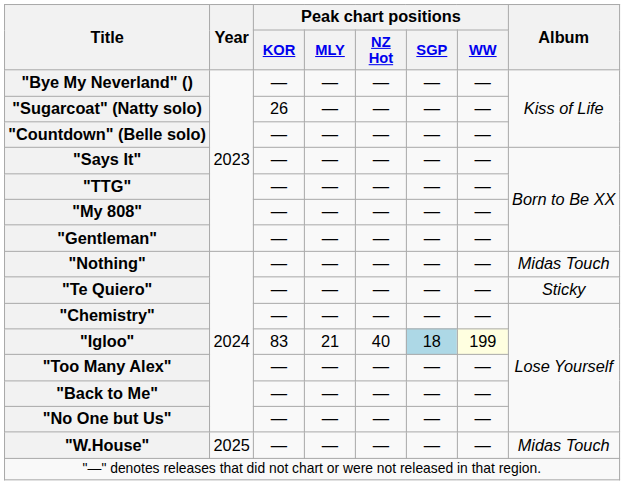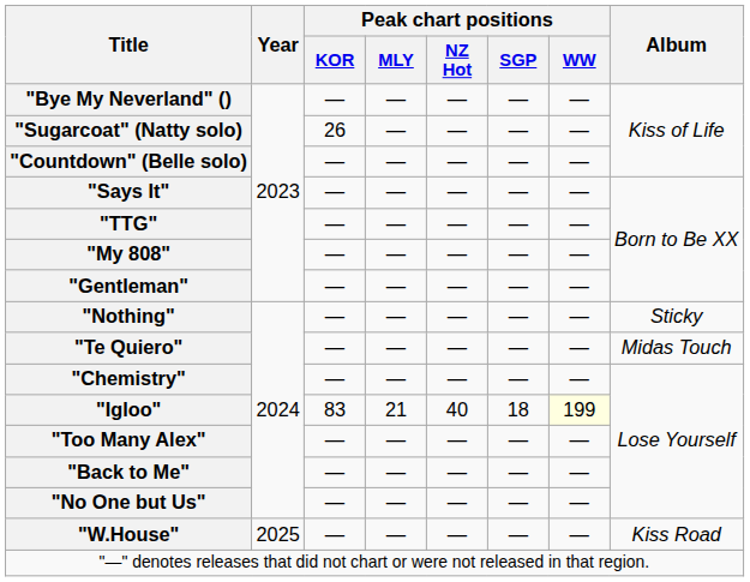 <table class="wikitable plainrowheaders" style="text-align:center">
 <tr>
 <th scope="col" rowspan="2">Title</th>
 <th scope="col" rowspan="2">Year</th>
 <th scope="col" colspan="5">Peak chart positions</th>
 <th scope="col" rowspan="2">Album</th>
 </tr>
 <tr>
 <th scope="col" style="font-size:90%; width:3em"><a href='#'>KOR</a><br></th>
 <th scope="col" style="font-size:90%; width:3em"><a href='#'>MLY</a><br></th>
 <th scope="col" style="font-size:90%; width:3em"><a href='#'>NZ<br>Hot</a><br></th>
 <th scope="col" style="font-size:90%; width:3em"><a href='#'>SGP</a><br></th>
 <th scope="col" style="font-size:90%; width:3em"><a href='#'>WW</a><br></th>
 </tr>
 <tr>
 <th scope="row">"Bye My Neverland" ()</th>
 <td rowspan="7">2023</td>
 <td>—</td>
 <td>—</td>
 <td>—</td>
 <td>—</td>
 <td>—</td>
 <td rowspan="3"><em>Kiss of Life</em></td>
 </tr>
 <tr>
 <th scope="row">"Sugarcoat" (Natty solo)</th>
 <td>26</td>
 <td>—</td>
 <td>—</td>
 <td>—</td>
 <td>—</td>
 </tr>
 <tr>
 <th scope="row">"Countdown" (Belle solo)</th>
 <td>—</td>
 <td>—</td>
 <td>—</td>
 <td>—</td>
 <td>—</td>
 </tr>
 <tr>
 <th scope="row">"Says It"</th>
 <td>—</td>
 <td>—</td>
 <td>—</td>
 <td>—</td>
 <td>—</td>
 <td rowspan="4"><em>Born to Be XX</em></td>
 </tr>
 <tr>
 <th scope="row">"TTG"</th>
 <td>—</td>
 <td>—</td>
 <td>—</td>
 <td>—</td>
 <td>—</td>
 </tr>
 <tr>
 <th scope="row">"My 808"</th>
 <td>—</td>
 <td>—</td>
 <td>—</td>
 <td>—</td>
 <td>—</td>
 </tr>
 <tr>
 <th scope="row">"Gentleman"</th>
 <td>—</td>
 <td>—</td>
 <td>—</td>
 <td>—</td>
 <td>—</td>
 </tr>
 <tr>
 <th scope="row">"Nothing"</th>
 <td rowspan="7">2024</td>
 <td>—</td>
 <td>—</td>
 <td>—</td>
 <td>—</td>
 <td>—</td>
-<td><em>Midas Touch</em></td>
+<td><em>Sticky</em></td>
 </tr>
 <tr>
 <th scope="row">"Te Quiero"</th>
 <td>—</td>
 <td>—</td>
 <td>—</td>
 <td>—</td>
 <td>—</td>
-<td><em>Sticky</em></td>
+<td><em>Midas Touch</em></td>
 </tr>
 <tr>
 <th scope="row">"Chemistry"</th>
 <td>—</td>
 <td>—</td>
 <td>—</td>
 <td>—</td>
 <td>—</td>
 <td rowspan="5"><em>Lose Yourself</em></td>
 </tr>
 <tr>
 <th scope="row">"Igloo"</th>
 <td>83</td>
 <td>21</td>
 <td>40</td>
-<td style="background: lightblue;">18</td>
+<td>18</td>
 <td style="background: lightyellow;">199</td>
 </tr>
 <tr>
 <th scope="row">"Too Many Alex"</th>
 <td>—</td>
 <td>—</td>
 <td>—</td>
 <td>—</td>
 <td>—</td>
 </tr>
 <tr>
 <th scope="row">"Back to Me"</th>
 <td>—</td>
 <td>—</td>
 <td>—</td>
 <td>—</td>
 <td>—</td>
 </tr>
 <tr>
 <th scope="row">"No One but Us"</th>
 <td>—</td>
 <td>—</td>
 <td>—</td>
 <td>—</td>
 <td>—</td>
 </tr>
 <tr>
 <th scope="row">"W.House"</th>
 <td>2025</td>
 <td>—</td>
 <td>—</td>
 <td>—</td>
 <td>—</td>
 <td>—</td>
-<td><em>Midas Touch</em></td>
+<td><em>Kiss Road</em></td>
 </tr>
 <tr>
 <td colspan="8" style="font-size:85%">"—" denotes releases that did not chart or were not released in that region.</td>
 </tr>
 </table>
